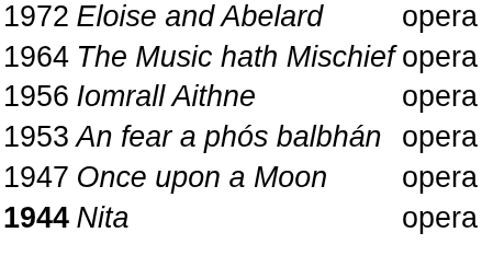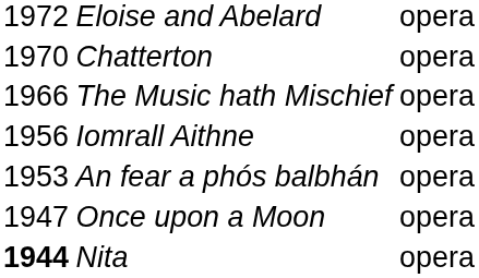 <table>
 <tr>
 <td>1972</td>
 <td><em>Eloise and Abelard</em></td>
 <td>opera</td>
 <td></td>
 </tr>
 <tr>
-<td>1964</td>
+<td>1970</td>
+<td><em>Chatterton</em></td>
+<td>opera</td>
+<td></td>
+</tr>
+<tr>
+<td>1966</td>
 <td><em>The Music hath Mischief</em></td>
 <td>opera</td>
 <td></td>
 </tr>
 <tr>
 <td>1956</td>
 <td><em>Iomrall Aithne</em></td>
 <td>opera</td>
 <td></td>
 </tr>
 <tr>
 <td>1953</td>
 <td><em>An fear a phós balbhán</em></td>
 <td>opera</td>
 <td></td>
 </tr>
 <tr>
 <td>1947</td>
 <td><em>Once upon a Moon</em></td>
 <td>opera</td>
 <td></td>
 </tr>
 <tr>
 <td><strong>1944</strong></td>
 <td><em>Nita</em></td>
 <td>opera</td>
 <td></td>
 </tr>
 </table>
